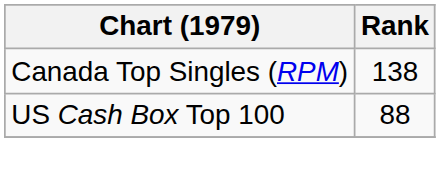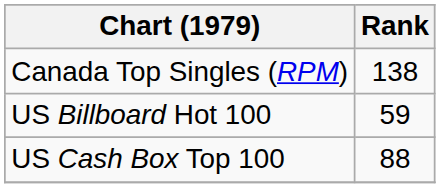 <table class="wikitable sortable">
 <tr>
 <th>Chart (1979)</th>
 <th style="text-align:center;">Rank</th>
 </tr>
 <tr>
 <td>Canada Top Singles (<em><a href='#'>RPM</a></em>)</td>
 <td style="text-align:center;">138</td>
 </tr>
 <tr>
+<td>US <em>Billboard</em> Hot 100</td>
+<td style="text-align:center;">59</td>
+</tr>
+<tr>
 <td>US <em>Cash Box</em> Top 100</td>
 <td style="text-align:center;">88</td>
 </tr>
 <tr>
 </tr>
 </table>
